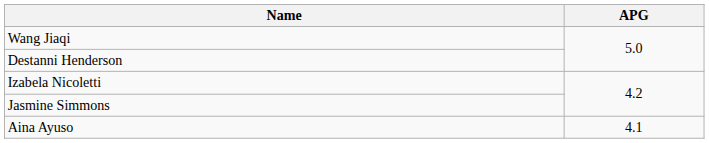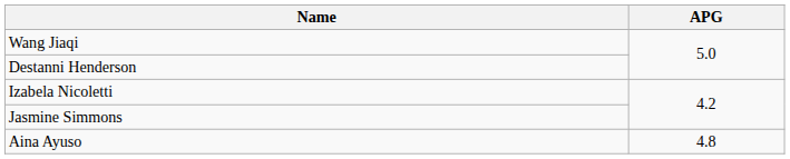 <table class=wikitable width="90%">
 <tr>
 <th width="80%">Name</th>
 <th width="20%">APG</th>
 </tr>
 <tr>
 <td> Wang Jiaqi</td>
 <td align=center rowspan=2>5.0</td>
 </tr>
 <tr>
 <td> Destanni Henderson</td>
 </tr>
 <tr>
 <td> Izabela Nicoletti</td>
 <td align=center rowspan=2>4.2</td>
 </tr>
 <tr>
 <td> Jasmine Simmons</td>
 </tr>
 <tr>
 <td> Aina Ayuso</td>
-<td align=center>4.1</td>
+<td align=center>4.8</td>
 </tr>
 </table>
